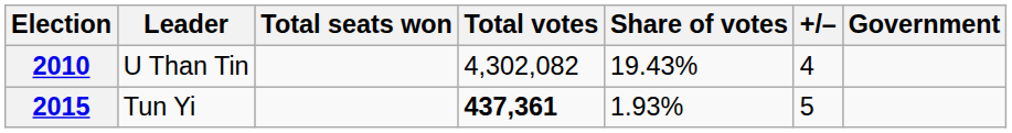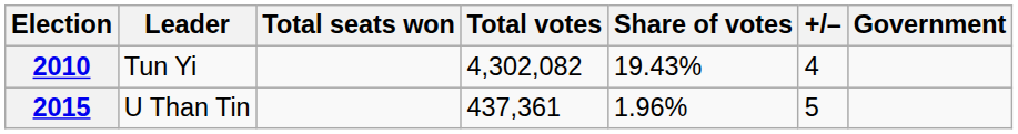 <table class="wikitable">
 <tr>
 <th>Election</th>
 <th>Leader</th>
 <th>Total seats won</th>
 <th>Total votes</th>
 <th>Share of votes</th>
 <th>+/–</th>
 <th>Government</th>
 </tr>
 <tr>
 <th><a href='#'>2010</a></th>
-<td>U Than Tin</td>
+<td>Tun Yi</td>
 <td></td>
 <td>4,302,082</td>
 <td>19.43%</td>
 <td> 4</td>
 <td></td>
 </tr>
 <tr>
 <th><a href='#'>2015</a></th>
-<td>Tun Yi</td>
+<td>U Than Tin</td>
 <td></td>
-<td><strong>437,361</strong></td>
-<td>1.93%</td>
+<td>437,361</td>
+<td>1.96%</td>
 <td> 5</td>
 <td></td>
 </tr>
 </table>
